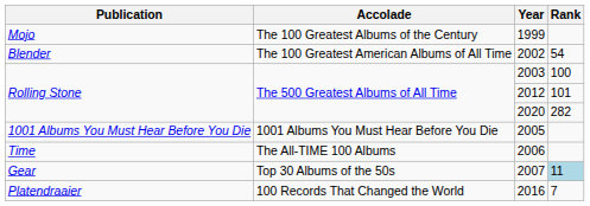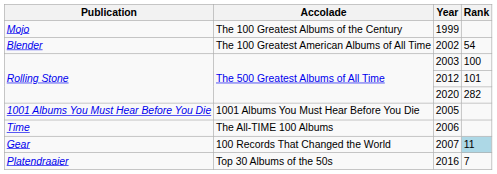 <table class="wikitable">
 <tr>
 <th>Publication</th>
 <th>Accolade</th>
 <th>Year</th>
 <th>Rank</th>
 </tr>
 <tr>
 <td><em><a href='#'>Mojo</a></em></td>
 <td>The 100 Greatest Albums of the Century</td>
 <td>1999</td>
 <td></td>
 </tr>
 <tr>
 <td><em><a href='#'>Blender</a></em></td>
 <td>The 100 Greatest American Albums of All Time</td>
 <td>2002</td>
 <td>54</td>
 </tr>
 <tr>
 <td rowspan=3><em><a href='#'>Rolling Stone</a></em></td>
 <td rowspan=3><a href='#'>The 500 Greatest Albums of All Time</a></td>
 <td>2003</td>
 <td>100</td>
 </tr>
 <tr>
 <td>2012</td>
 <td>101</td>
 </tr>
 <tr>
 <td>2020</td>
 <td>282</td>
 </tr>
 <tr>
 <td><em><a href='#'>1001 Albums You Must Hear Before You Die</a></em></td>
 <td>1001 Albums You Must Hear Before You Die</td>
 <td>2005</td>
 <td></td>
 </tr>
 <tr>
 <td><em><a href='#'>Time</a></em></td>
 <td>The All-TIME 100 Albums</td>
 <td>2006</td>
 <td></td>
 </tr>
 <tr>
 <td><em><a href='#'>Gear</a></em></td>
-<td>Top 30 Albums of the 50s</td>
+<td>100 Records That Changed the World</td>
 <td>2007</td>
 <td style="background: lightblue;">11</td>
 </tr>
 <tr>
 <td><em><a href='#'>Platendraaier</a></em></td>
-<td>100 Records That Changed the World</td>
+<td>Top 30 Albums of the 50s</td>
 <td>2016</td>
 <td>7</td>
 </tr>
 </table>
